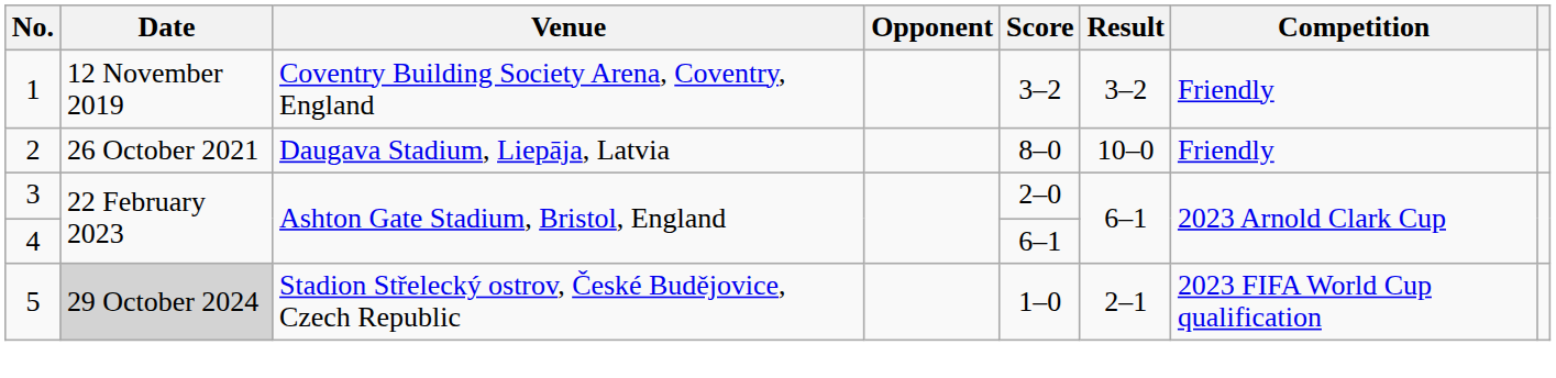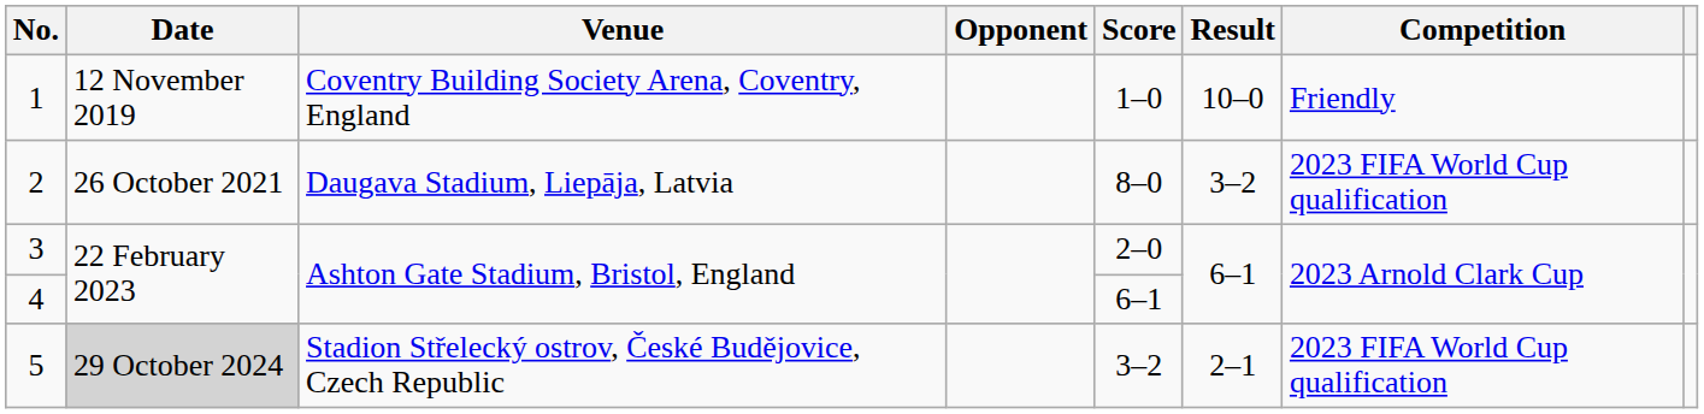 <table class="wikitable sortable">
 <tr>
 <th scope="col">No.</th>
 <th scope="col" data-sort-type="date">Date</th>
 <th scope="col">Venue</th>
 <th scope="col">Opponent</th>
 <th scope="col">Score</th>
 <th scope="col">Result</th>
 <th scope="col">Competition</th>
 <th scope="col" class="unsortable"></th>
 </tr>
 <tr>
 <td align="center">1</td>
 <td>12 November 2019</td>
 <td><a href='#'>Coventry Building Society Arena</a>, <a href='#'>Coventry</a>, England</td>
 <td></td>
-<td align="center">3–2</td>
-<td align="center">3–2</td>
+<td align="center">1–0</td>
+<td align="center">10–0</td>
 <td><a href='#'>Friendly</a></td>
 <td align="center"></td>
 </tr>
 <tr>
 <td align="center">2</td>
 <td>26 October 2021</td>
 <td><a href='#'>Daugava Stadium</a>, <a href='#'>Liepāja</a>, Latvia</td>
 <td></td>
 <td align="center">8–0</td>
-<td align="center">10–0</td>
-<td><a href='#'>Friendly</a></td>
+<td align="center">3–2</td>
+<td><a href='#'>2023 FIFA World Cup qualification</a></td>
 <td align="center"></td>
 </tr>
 <tr>
 <td align="center">3</td>
 <td rowspan="2">22 February 2023</td>
 <td rowspan="2"><a href='#'>Ashton Gate Stadium</a>, <a href='#'>Bristol</a>, England</td>
 <td rowspan="2"></td>
 <td align="center">2–0</td>
 <td rowspan="2" align="center">6–1</td>
 <td rowspan="2"><a href='#'>2023 Arnold Clark Cup</a></td>
 <td rowspan="2" align="center"></td>
 </tr>
 <tr>
 <td align="center">4</td>
 <td align="center">6–1</td>
 </tr>
 <tr>
 <td align="center">5</td>
 <td style="background: lightgrey;">29 October 2024</td>
 <td><a href='#'>Stadion Střelecký ostrov</a>, <a href='#'>České Budějovice</a>, Czech Republic</td>
 <td></td>
-<td align="center">1–0</td>
+<td align="center">3–2</td>
 <td align="center">2–1</td>
 <td><a href='#'>2023 FIFA World Cup qualification</a></td>
 <td align="center"></td>
 </tr>
 </table>
